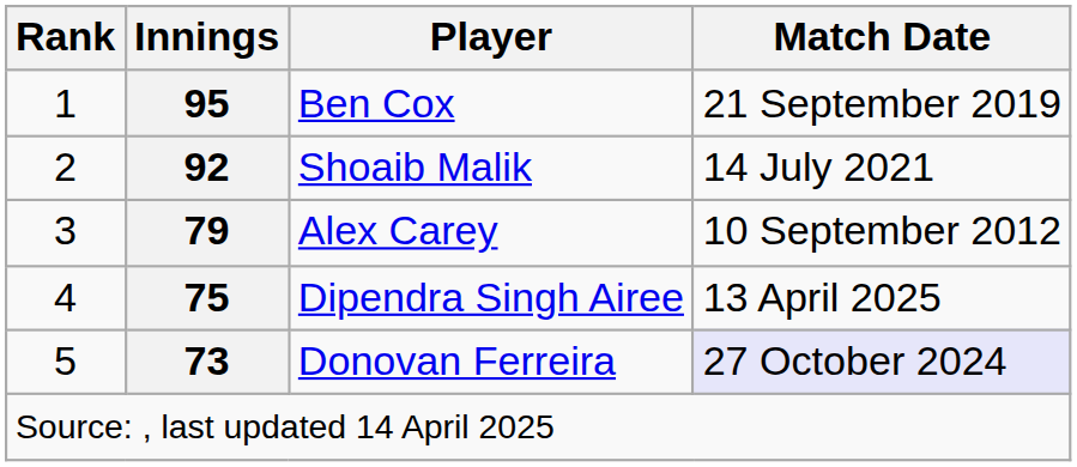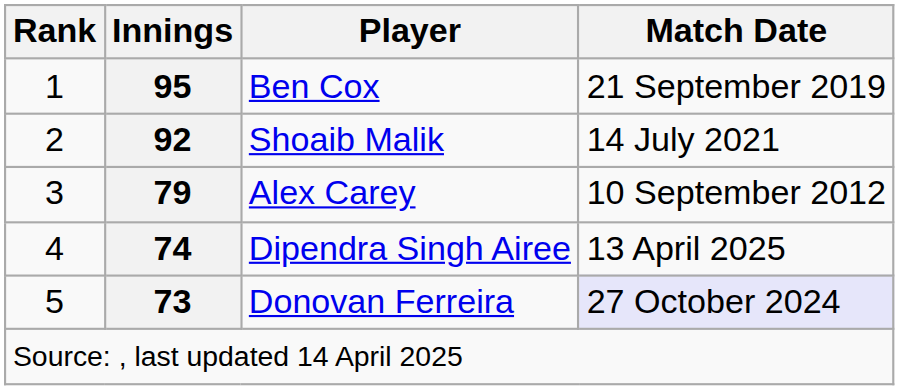 <table class="wikitable sortable">
 <tr>
 <th>Rank</th>
 <th>Innings</th>
 <th>Player</th>
 <th>Match Date</th>
 </tr>
 <tr>
 <td align=center>1</td>
 <th>95</th>
 <td> <a href='#'>Ben Cox</a></td>
 <td>21 September 2019</td>
 </tr>
 <tr>
 <td align=center>2</td>
 <th>92</th>
 <td> <a href='#'>Shoaib Malik</a></td>
 <td>14 July 2021</td>
 </tr>
 <tr>
 <td align=center>3</td>
 <th>79</th>
 <td> <a href='#'>Alex Carey</a></td>
 <td>10 September 2012</td>
 </tr>
 <tr>
 <td align=center>4</td>
-<th>75</th>
+<th>74</th>
 <td> <a href='#'>Dipendra Singh Airee</a></td>
 <td>13 April 2025</td>
 </tr>
 <tr>
 <td align=center>5</td>
 <th>73</th>
 <td> <a href='#'>Donovan Ferreira</a></td>
 <td style="background: lavender;">27 October 2024</td>
 </tr>
 <tr>
 <td colspan="5"><small>Source: , last updated 14 April 2025</small></td>
 </tr>
 </table>
